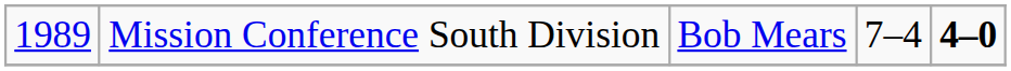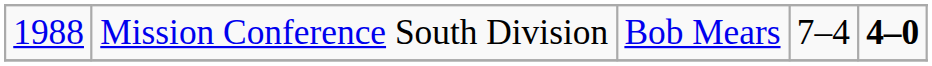 <table class="wikitable">
 <tr>
 </tr>
 <tr>
-<td><a href='#'>1989</a></td>
+<td><a href='#'>1988</a></td>
 <td><a href='#'>Mission Conference</a> South Division</td>
 <td><a href='#'>Bob Mears</a></td>
 <td>7–4</td>
 <td><strong>4–0</strong></td>
 </tr>
 <tr>
 </tr>
 </table>
